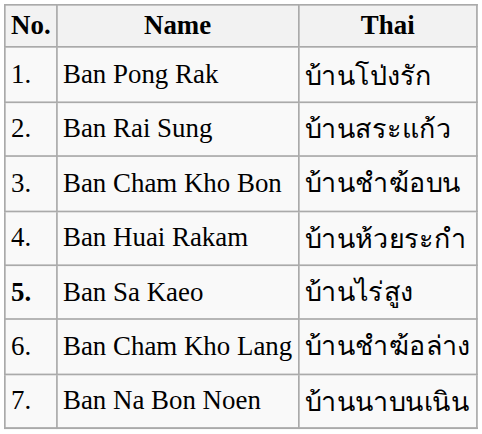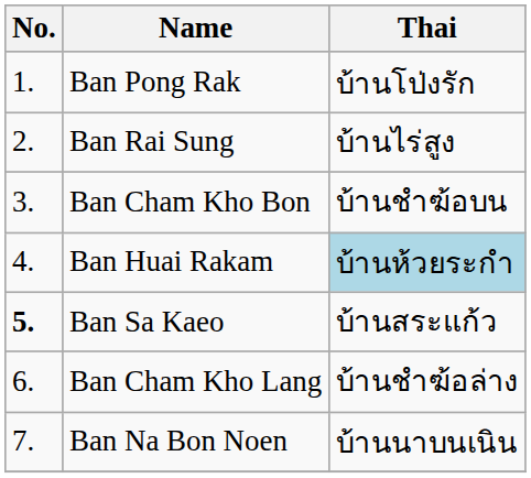 <table class="wikitable sortable">
 <tr>
 <th>No.</th>
 <th>Name</th>
 <th>Thai</th>
 </tr>
 <tr>
 <td>1.</td>
 <td>Ban Pong Rak</td>
 <td>บ้านโป่งรัก</td>
 </tr>
 <tr>
 <td>2.</td>
 <td>Ban Rai Sung</td>
-<td>บ้านสระแก้ว</td>
+<td>บ้านไร่สูง</td>
 </tr>
 <tr>
 <td>3.</td>
 <td>Ban Cham Kho Bon</td>
 <td>บ้านชำฆ้อบน</td>
 </tr>
 <tr>
 <td>4.</td>
 <td>Ban Huai Rakam</td>
-<td>บ้านห้วยระกำ</td>
+<td style="background: lightblue;">บ้านห้วยระกำ</td>
 </tr>
 <tr>
 <td><strong>5.</strong></td>
 <td>Ban Sa Kaeo</td>
-<td>บ้านไร่สูง</td>
+<td>บ้านสระแก้ว</td>
 </tr>
 <tr>
 <td>6.</td>
 <td>Ban Cham Kho Lang</td>
 <td>บ้านชำฆ้อล่าง</td>
 </tr>
 <tr>
 <td>7.</td>
 <td>Ban Na Bon Noen</td>
 <td>บ้านนาบนเนิน</td>
 </tr>
 <tr>
 </tr>
 </table>
